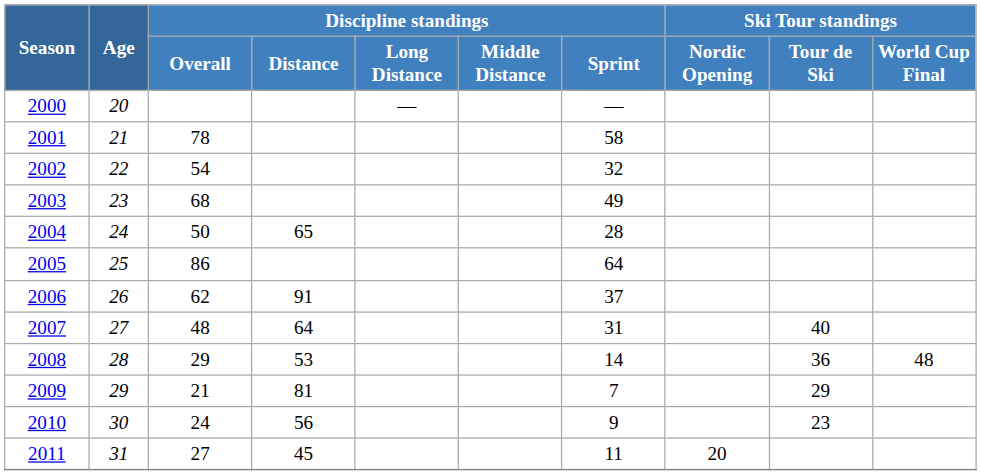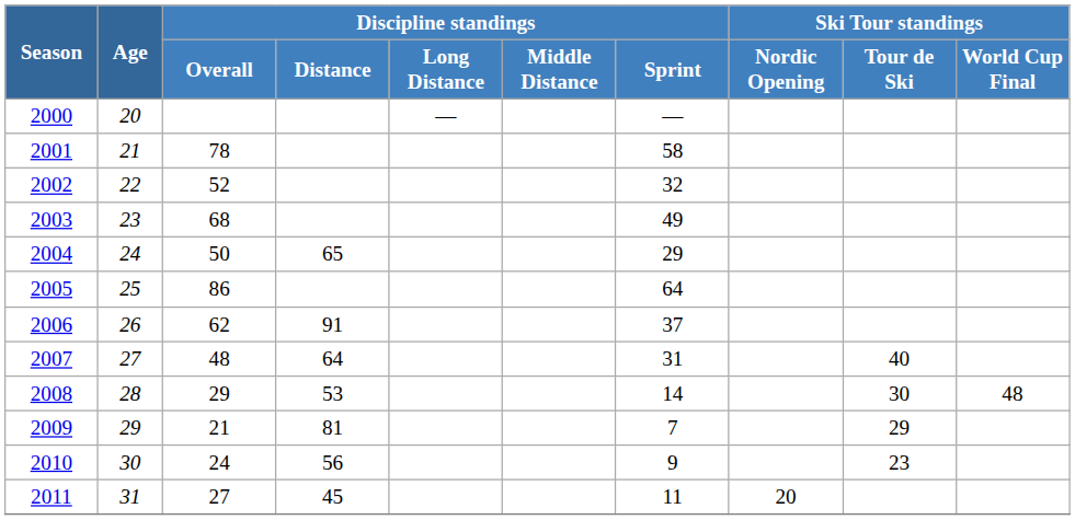 <table class="wikitable" style="font-size:95%; text-align:center; border:grey solid 1px; border-collapse:collapse; background:#ffffff;">
 <tr>
 <th style="background-color:#369; color:white; width:60px;" rowspan="2"> Season </th>
 <th style="background-color:#369; color:white; width:40px;" rowspan="2"> Age </th>
 <th style="background-color:#4180be; color:white;" colspan="5">Discipline standings</th>
 <th style="background-color:#4180be; color:white;" colspan="3">Ski Tour standings</th>
 </tr>
 <tr>
 <th style="background-color:#4180be; color:white; width:75px;">Overall</th>
 <th style="background-color:#4180be; color:white; width:75px;">Distance</th>
 <th style="background-color:#4180be; color:white; width:75px;">Long Distance</th>
 <th style="background-color:#4180be; color:white; width:75px;">Middle Distance</th>
 <th style="background-color:#4180be; color:white; width:75px;">Sprint</th>
 <th style="background-color:#4180be; color:white; width:75px;">Nordic<br>Opening</th>
 <th style="background-color:#4180be; color:white; width:75px;">Tour de<br>Ski</th>
 <th style="background-color:#4180be; color:white; width:75px;">World Cup<br>Final</th>
 </tr>
 <tr>
 <td><a href='#'>2000</a></td>
 <td><em>20</em></td>
 <td></td>
 <td></td>
 <td>—</td>
 <td></td>
 <td>—</td>
 <td></td>
 <td></td>
 <td></td>
 </tr>
 <tr>
 <td><a href='#'>2001</a></td>
 <td><em>21</em></td>
 <td>78</td>
 <td></td>
 <td></td>
 <td></td>
 <td>58</td>
 <td></td>
 <td></td>
 <td></td>
 </tr>
 <tr>
 <td><a href='#'>2002</a></td>
 <td><em>22</em></td>
-<td>54</td>
+<td>52</td>
 <td></td>
 <td></td>
 <td></td>
 <td>32</td>
 <td></td>
 <td></td>
 <td></td>
 </tr>
 <tr>
 <td><a href='#'>2003</a></td>
 <td><em>23</em></td>
 <td>68</td>
 <td></td>
 <td></td>
 <td></td>
 <td>49</td>
 <td></td>
 <td></td>
 <td></td>
 </tr>
 <tr>
 <td><a href='#'>2004</a></td>
 <td><em>24</em></td>
 <td>50</td>
 <td>65</td>
 <td></td>
 <td></td>
-<td>28</td>
+<td>29</td>
 <td></td>
 <td></td>
 <td></td>
 </tr>
 <tr>
 <td><a href='#'>2005</a></td>
 <td><em>25</em></td>
 <td>86</td>
 <td></td>
 <td></td>
 <td></td>
 <td>64</td>
 <td></td>
 <td></td>
 <td></td>
 </tr>
 <tr>
 <td><a href='#'>2006</a></td>
 <td><em>26</em></td>
 <td>62</td>
 <td>91</td>
 <td></td>
 <td></td>
 <td>37</td>
 <td></td>
 <td></td>
 <td></td>
 </tr>
 <tr>
 <td><a href='#'>2007</a></td>
 <td><em>27</em></td>
 <td>48</td>
 <td>64</td>
 <td></td>
 <td></td>
 <td>31</td>
 <td></td>
 <td>40</td>
 <td></td>
 </tr>
 <tr>
 <td><a href='#'>2008</a></td>
 <td><em>28</em></td>
 <td>29</td>
 <td>53</td>
 <td></td>
 <td></td>
 <td>14</td>
 <td></td>
-<td>36</td>
+<td>30</td>
 <td>48</td>
 </tr>
 <tr>
 <td><a href='#'>2009</a></td>
 <td><em>29</em></td>
 <td>21</td>
 <td>81</td>
 <td></td>
 <td></td>
 <td>7</td>
 <td></td>
 <td>29</td>
 <td></td>
 </tr>
 <tr>
 <td><a href='#'>2010</a></td>
 <td><em>30</em></td>
 <td>24</td>
 <td>56</td>
 <td></td>
 <td></td>
 <td>9</td>
 <td></td>
 <td>23</td>
 <td></td>
 </tr>
 <tr>
 <td><a href='#'>2011</a></td>
 <td><em>31</em></td>
 <td>27</td>
 <td>45</td>
 <td></td>
 <td></td>
 <td>11</td>
 <td>20</td>
 <td></td>
 <td></td>
 </tr>
 <tr>
 </tr>
 </table>
